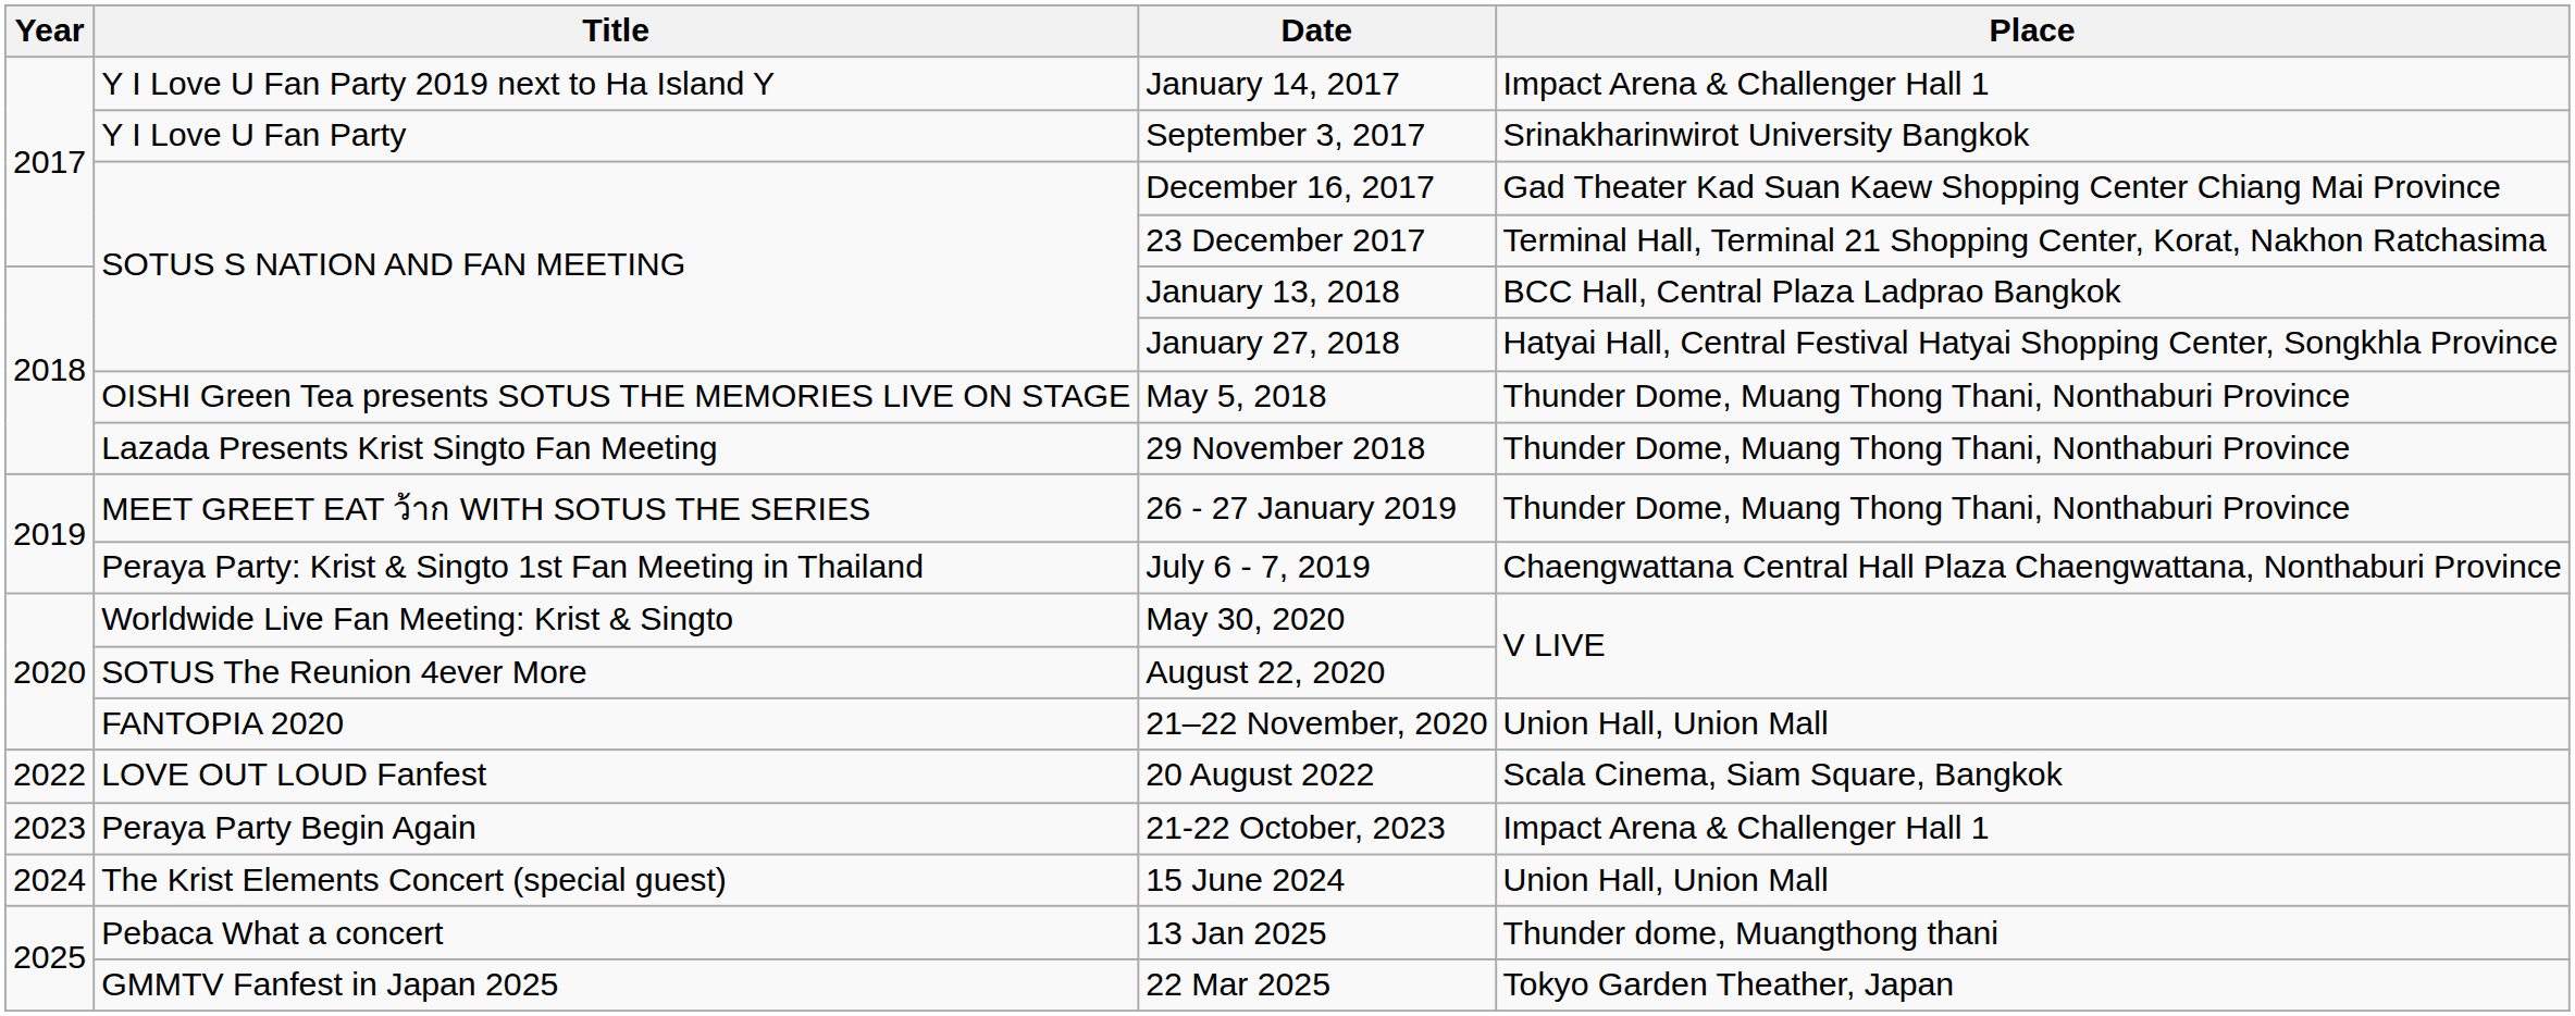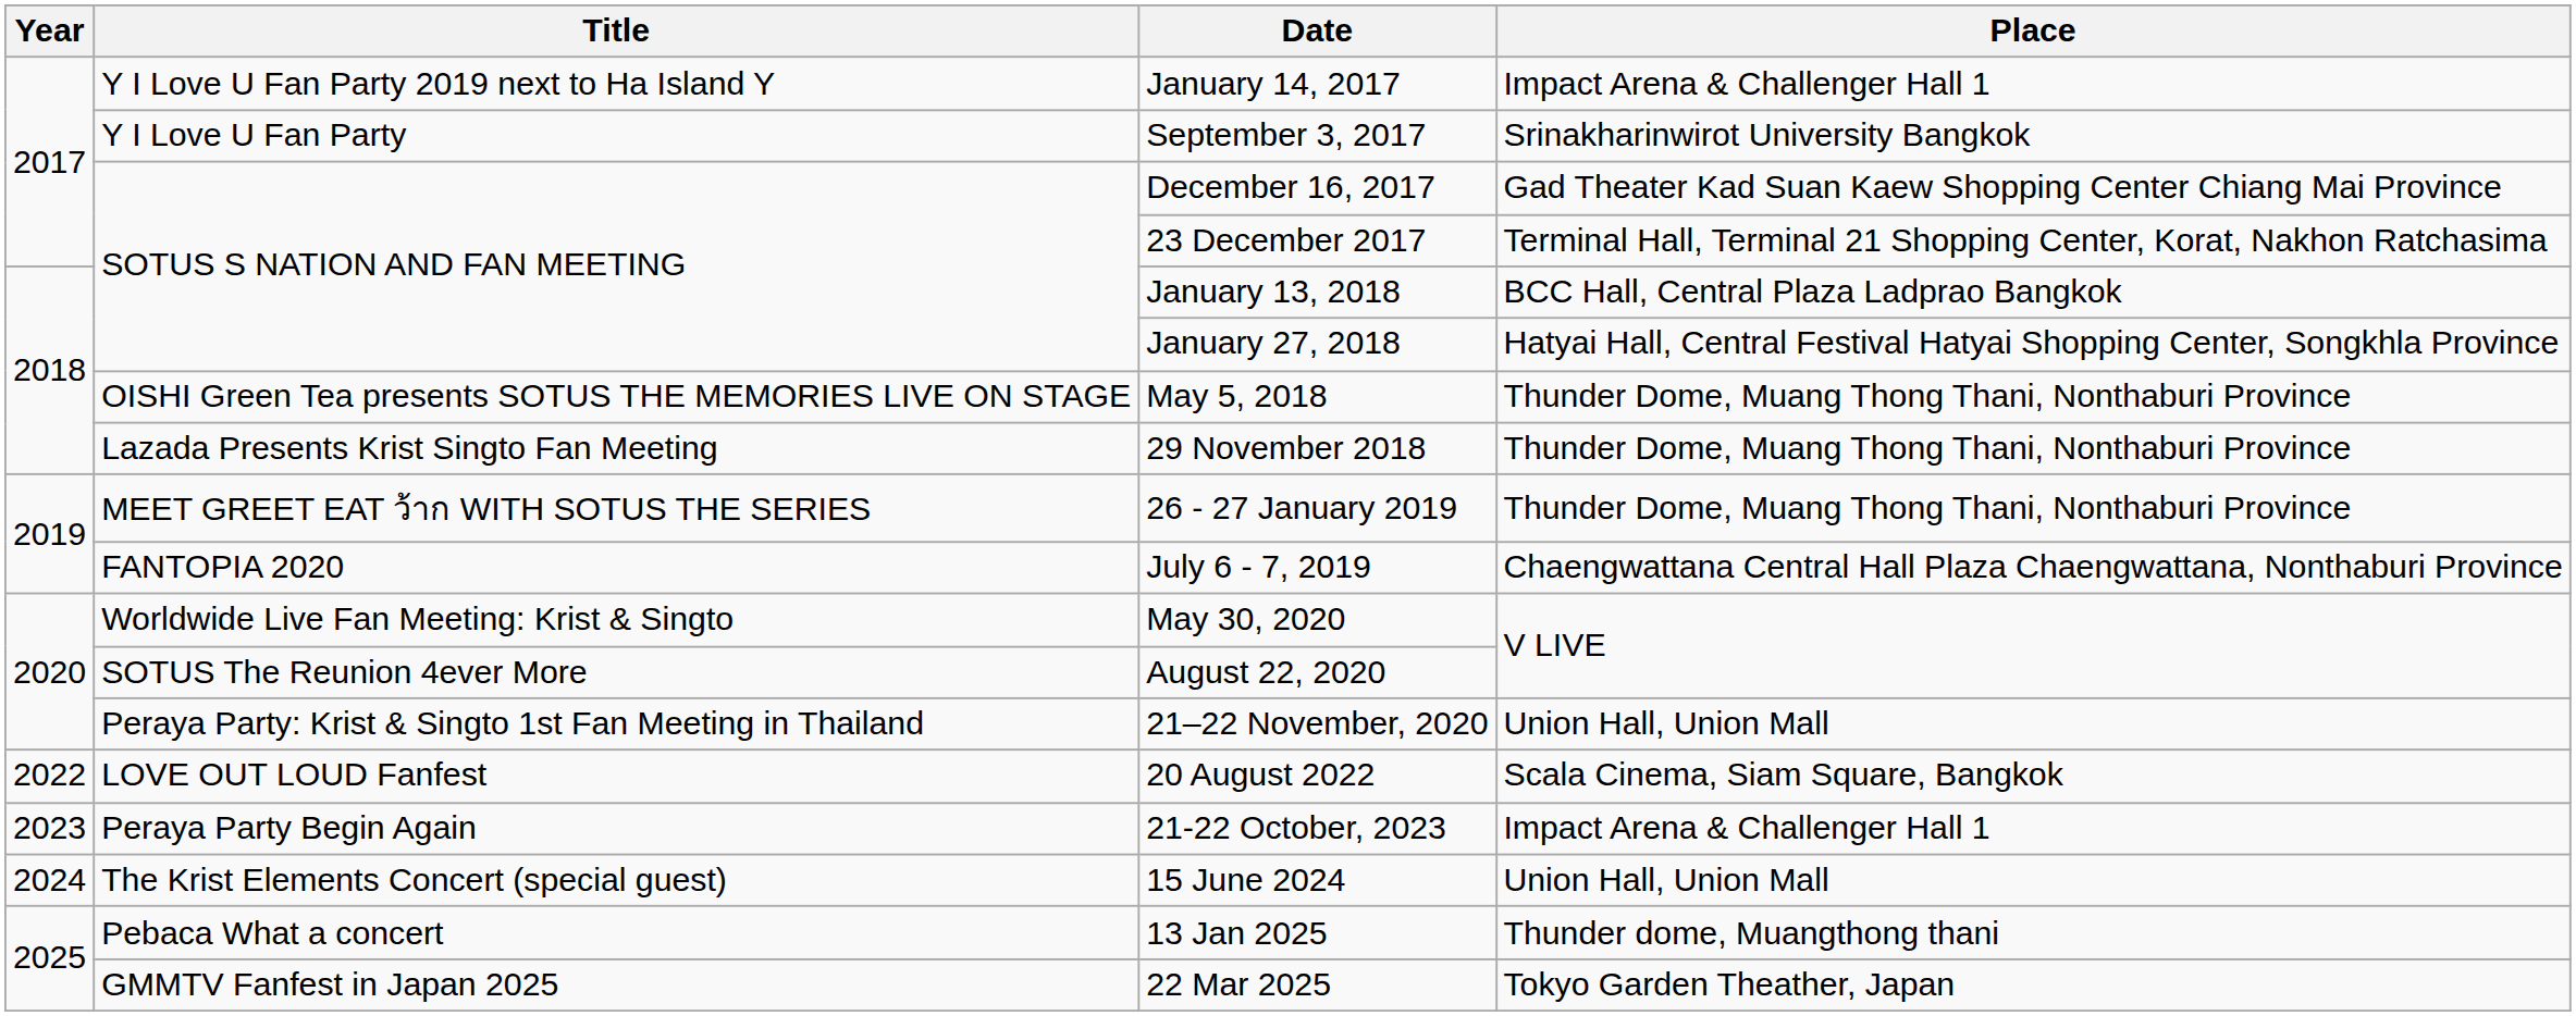 <table class="wikitable">
 <tr>
 <th>Year</th>
 <th>Title</th>
 <th>Date</th>
 <th>Place</th>
 </tr>
 <tr>
 <td rowspan="4">2017</td>
 <td>Y I Love U Fan Party 2019 next to Ha Island Y</td>
 <td>January 14, 2017</td>
 <td>Impact Arena & Challenger Hall 1</td>
 </tr>
 <tr>
 <td>Y I Love U Fan Party</td>
 <td>September 3, 2017</td>
 <td>Srinakharinwirot University Bangkok</td>
 </tr>
 <tr>
 <td rowspan="4">SOTUS S NATION AND FAN MEETING</td>
 <td>December 16, 2017</td>
 <td>Gad Theater Kad Suan Kaew Shopping Center Chiang Mai Province</td>
 </tr>
 <tr>
 <td>23 December 2017</td>
 <td>Terminal Hall, Terminal 21 Shopping Center, Korat, Nakhon Ratchasima</td>
 </tr>
 <tr>
 <td rowspan="4">2018</td>
 <td>January 13, 2018</td>
 <td>BCC Hall, Central Plaza Ladprao Bangkok</td>
 </tr>
 <tr>
 <td>January 27, 2018</td>
 <td>Hatyai Hall, Central Festival Hatyai Shopping Center, Songkhla Province</td>
 </tr>
 <tr>
 <td>OISHI Green Tea presents SOTUS THE MEMORIES LIVE ON STAGE</td>
 <td>May 5, 2018</td>
 <td>Thunder Dome, Muang Thong Thani, Nonthaburi Province</td>
 </tr>
 <tr>
 <td>Lazada Presents Krist Singto Fan Meeting</td>
 <td>29 November 2018</td>
 <td>Thunder Dome, Muang Thong Thani, Nonthaburi Province</td>
 </tr>
 <tr>
 <td rowspan="2">2019</td>
 <td>MEET GREET EAT ว้าก WITH SOTUS THE SERIES</td>
 <td>26 - 27 January 2019</td>
 <td>Thunder Dome, Muang Thong Thani, Nonthaburi Province</td>
 </tr>
 <tr>
-<td>Peraya Party: Krist & Singto 1st Fan Meeting in Thailand</td>
+<td>FANTOPIA 2020</td>
 <td>July 6 - 7, 2019</td>
 <td>Chaengwattana Central Hall Plaza Chaengwattana, Nonthaburi Province</td>
 </tr>
 <tr>
 <td rowspan="3">2020</td>
 <td>Worldwide Live Fan Meeting: Krist & Singto</td>
 <td>May 30, 2020</td>
 <td rowspan="2">V LIVE</td>
 </tr>
 <tr>
 <td>SOTUS The Reunion 4ever More</td>
 <td>August 22, 2020</td>
 </tr>
 <tr>
-<td>FANTOPIA 2020</td>
+<td>Peraya Party: Krist & Singto 1st Fan Meeting in Thailand</td>
 <td>21–22 November, 2020</td>
 <td>Union Hall, Union Mall</td>
 </tr>
 <tr>
 <td>2022</td>
 <td>LOVE OUT LOUD Fanfest</td>
 <td>20 August 2022</td>
 <td>Scala Cinema, Siam Square, Bangkok</td>
 </tr>
 <tr>
 <td>2023</td>
 <td>Peraya Party Begin Again</td>
 <td>21-22 October, 2023</td>
 <td>Impact Arena & Challenger Hall 1</td>
 </tr>
 <tr>
 <td>2024</td>
 <td>The Krist Elements Concert (special guest)</td>
 <td>15 June 2024</td>
 <td>Union Hall, Union Mall</td>
 </tr>
 <tr>
 <td rowspan="2">2025</td>
 <td>Pebaca What a concert</td>
 <td>13 Jan 2025</td>
 <td>Thunder dome, Muangthong thani</td>
 </tr>
 <tr>
 <td>GMMTV Fanfest in Japan 2025</td>
 <td>22 Mar 2025</td>
 <td>Tokyo Garden Theather, Japan</td>
 </tr>
 </table>
